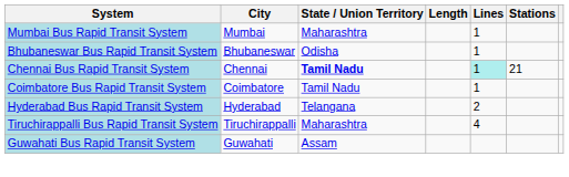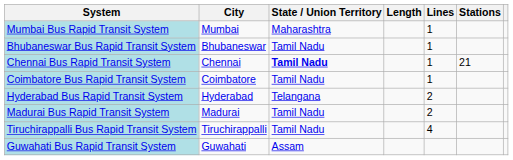 <table class="wikitable sortable">
 <tr>
 <th>System</th>
 <th>City</th>
 <th>State / Union Territory</th>
 <th>Length</th>
 <th>Lines</th>
 <th>Stations</th>
 <th></th>
 </tr>
 <tr>
 <td style="background:#B0E0E6;"><a href='#'>Mumbai Bus Rapid Transit System</a></td>
 <td><a href='#'>Mumbai</a></td>
 <td><a href='#'>Maharashtra</a></td>
 <td></td>
 <td>1</td>
 <td></td>
 <td></td>
 </tr>
 <tr>
 <td style="background:#B0E0E6;"><a href='#'>Bhubaneswar Bus Rapid Transit System</a></td>
 <td><a href='#'>Bhubaneswar</a></td>
-<td><a href='#'>Odisha</a></td>
+<td><a href='#'>Tamil Nadu</a></td>
 <td></td>
 <td>1</td>
 <td></td>
 <td></td>
 </tr>
 <tr>
 <td style="background:#B0E0E6;"><a href='#'>Chennai Bus Rapid Transit System</a></td>
 <td><a href='#'>Chennai</a></td>
 <td><strong><a href='#'>Tamil Nadu</a></strong></td>
 <td></td>
-<td style="background: paleturquoise;">1</td>
+<td>1</td>
 <td>21</td>
 <td></td>
 </tr>
 <tr>
 <td style="background:#B0E0E6;"><a href='#'>Coimbatore Bus Rapid Transit System</a></td>
 <td><a href='#'>Coimbatore</a></td>
 <td><a href='#'>Tamil Nadu</a></td>
 <td></td>
 <td>1</td>
 <td></td>
 <td></td>
 </tr>
 <tr>
 <td style="background:#B0E0E6;"><a href='#'>Hyderabad Bus Rapid Transit System</a></td>
 <td><a href='#'>Hyderabad</a></td>
 <td><a href='#'>Telangana</a></td>
 <td></td>
 <td>2</td>
 <td></td>
 <td></td>
 </tr>
 <tr>
+<td style="background:#B0E0E6;"><a href='#'>Madurai Bus Rapid Transit System</a></td>
+<td><a href='#'>Madurai</a></td>
+<td><a href='#'>Tamil Nadu</a></td>
+<td></td>
+<td>2</td>
+<td></td>
+<td></td>
+</tr>
+<tr>
 <td style="background:#B0E0E6;"><a href='#'>Tiruchirappalli Bus Rapid Transit System</a></td>
 <td><a href='#'>Tiruchirappalli</a></td>
-<td><a href='#'>Maharashtra</a></td>
+<td><a href='#'>Tamil Nadu</a></td>
 <td></td>
 <td>4</td>
 <td></td>
 <td></td>
 </tr>
 <tr>
 <td style="background:#B0E0E6;"><a href='#'>Guwahati Bus Rapid Transit System</a></td>
 <td><a href='#'>Guwahati</a></td>
 <td><a href='#'>Assam</a></td>
 <td></td>
 <td></td>
 <td></td>
 <td></td>
 </tr>
 </table>
